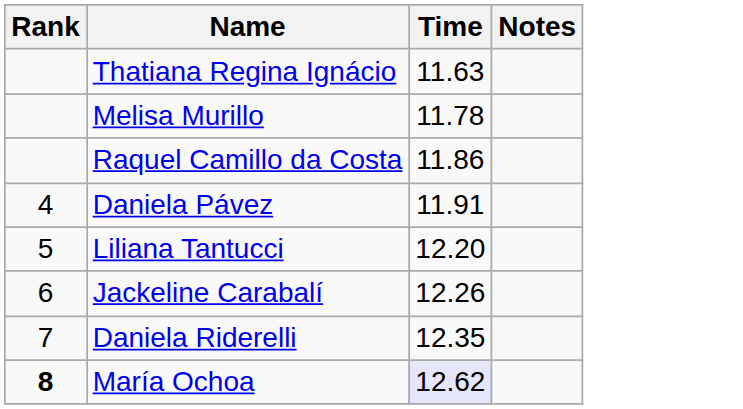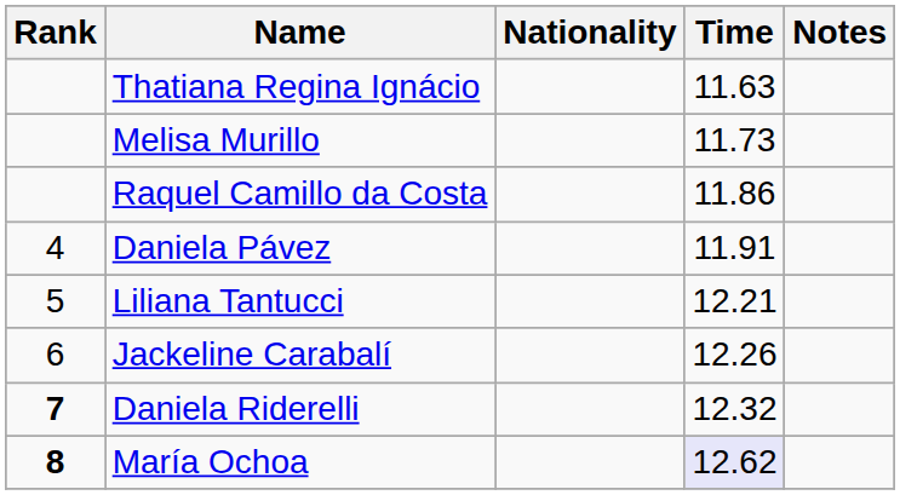 <table class="wikitable sortable" style="text-align:center">
 <tr>
 <th>Rank</th>
 <th>Name</th>
+<th>Nationality</th>
 <th>Time</th>
 <th>Notes</th>
 </tr>
 <tr>
 <td align=center></td>
 <td align=left><a href='#'>Thatiana Regina Ignácio</a></td>
+<td align=left></td>
 <td>11.63</td>
 <td></td>
 </tr>
 <tr>
 <td align=center></td>
 <td align=left><a href='#'>Melisa Murillo</a></td>
-<td>11.78</td>
+<td align=left></td>
+<td>11.73</td>
 <td></td>
 </tr>
 <tr>
 <td align=center></td>
 <td align=left><a href='#'>Raquel Camillo da Costa</a></td>
+<td align=left></td>
 <td>11.86</td>
 <td></td>
 </tr>
 <tr>
 <td align=center>4</td>
 <td align=left><a href='#'>Daniela Pávez</a></td>
+<td align=left></td>
 <td>11.91</td>
 <td></td>
 </tr>
 <tr>
 <td align=center>5</td>
 <td align=left><a href='#'>Liliana Tantucci</a></td>
-<td>12.20</td>
+<td align=left></td>
+<td>12.21</td>
 <td></td>
 </tr>
 <tr>
 <td align=center>6</td>
 <td align=left><a href='#'>Jackeline Carabalí</a></td>
+<td align=left></td>
 <td>12.26</td>
 <td></td>
 </tr>
 <tr>
-<td align=center>7</td>
+<td align=center><strong>7</strong></td>
 <td align=left><a href='#'>Daniela Riderelli</a></td>
-<td>12.35</td>
+<td align=left></td>
+<td>12.32</td>
 <td></td>
 </tr>
 <tr>
 <td align=center><strong>8</strong></td>
 <td align=left><a href='#'>María Ochoa</a></td>
+<td align=left></td>
 <td style="background: lavender;">12.62</td>
 <td></td>
 </tr>
 </table>
